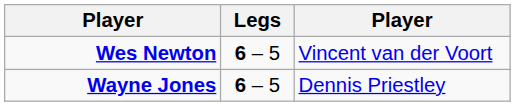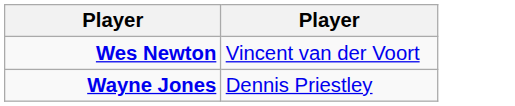 <table class=wikitable style="text-align:center">
 <tr>
 <th width=163>Player</th>
-<th width=50>Legs</th>
 <th width=163>Player</th>
 </tr>
 <tr align=left>
 <td align=right><strong><a href='#'>Wes Newton</a></strong> </td>
-<td align=center><strong>6</strong> – 5</td>
 <td> <a href='#'>Vincent van der Voort</a></td>
 </tr>
 <tr align=left>
 <td align=right><strong><a href='#'>Wayne Jones</a></strong> </td>
-<td align=center><strong>6</strong> – 5</td>
 <td> <a href='#'>Dennis Priestley</a></td>
 </tr>
 </table>
